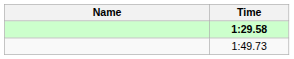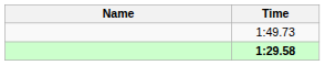 <table class="wikitable" style="text-align:center;">
 <tr>
 <th style="width:19em">Name</th>
 <th style="width:7em">Time</th>
 </tr>
+<tr>
+<td align=left></td>
+<td>1:49.73</td>
+</tr>
 <tr bgcolor=ccffcc>
 <td align=left><strong></strong></td>
 <td><strong>1:29.58</strong></td>
 </tr>
-<tr>
-<td align=left></td>
-<td>1:49.73</td>
-</tr>
 </table>
